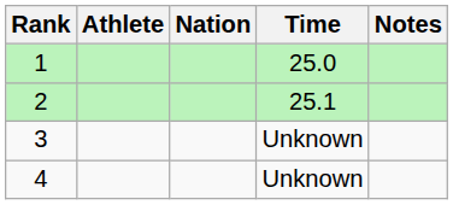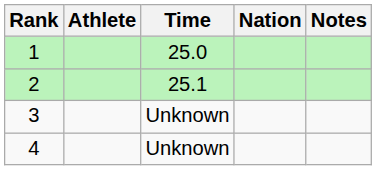 <table class="wikitable sortable" style="text-align:center">
 <tr>
 <th>Rank</th>
 <th>Athlete</th>
+<th>Time</th>
 <th>Nation</th>
-<th>Time</th>
 <th>Notes</th>
 </tr>
 <tr style="background:#bbf3bb;">
 <td>1</td>
 <td align=left></td>
+<td>25.0</td>
 <td align=left></td>
-<td>25.0</td>
 <td></td>
 </tr>
 <tr style="background:#bbf3bb;">
 <td>2</td>
 <td align=left></td>
+<td>25.1</td>
 <td align=left></td>
-<td>25.1</td>
 <td></td>
 </tr>
 <tr>
 <td>3</td>
 <td align=left></td>
+<td>Unknown</td>
 <td align=left></td>
-<td>Unknown</td>
 <td></td>
 </tr>
 <tr>
 <td>4</td>
 <td align=left></td>
+<td>Unknown</td>
 <td align=left></td>
-<td>Unknown</td>
 <td></td>
 </tr>
 </table>
